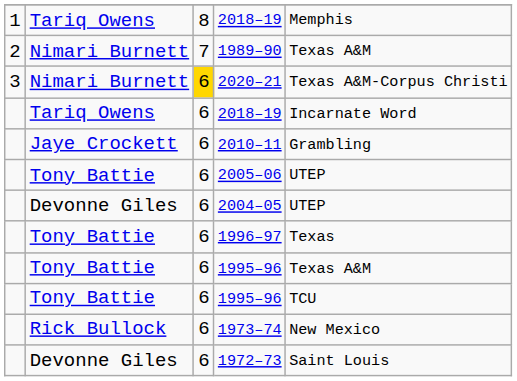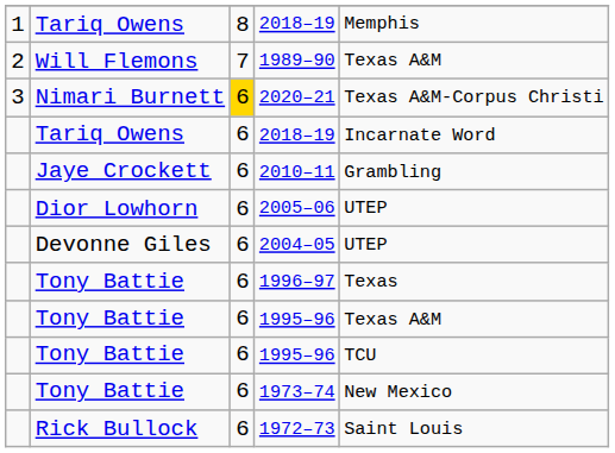 <table class="wikitable">
 <tr>
 </tr>
 <tr>
 <td>1</td>
 <td><a href='#'>Tariq Owens</a></td>
 <td>8</td>
 <td style="font-size:80%;"><a href='#'>2018–19</a></td>
 <td style="font-size:80%;">Memphis</td>
 </tr>
 <tr>
 <td>2</td>
-<td><a href='#'>Nimari Burnett</a></td>
+<td><a href='#'>Will Flemons</a></td>
 <td>7</td>
 <td style="font-size:80%;"><a href='#'>1989–90</a></td>
 <td style="font-size:80%;">Texas A&M</td>
 </tr>
 <tr>
 <td>3</td>
 <td><a href='#'>Nimari Burnett</a></td>
 <td style="background: gold;">6</td>
 <td style="font-size:80%;"><a href='#'>2020–21</a></td>
 <td style="font-size:80%;">Texas A&M-Corpus Christi</td>
 </tr>
 <tr>
 <td></td>
 <td><a href='#'>Tariq Owens</a></td>
 <td>6</td>
 <td style="font-size:80%;"><a href='#'>2018–19</a></td>
 <td style="font-size:80%;">Incarnate Word</td>
 </tr>
 <tr>
 <td></td>
 <td><a href='#'>Jaye Crockett</a></td>
 <td>6</td>
 <td style="font-size:80%;"><a href='#'>2010–11</a></td>
 <td style="font-size:80%;">Grambling</td>
 </tr>
 <tr>
 <td></td>
-<td><a href='#'>Tony Battie</a></td>
+<td><a href='#'>Dior Lowhorn</a></td>
 <td>6</td>
 <td style="font-size:80%;"><a href='#'>2005–06</a></td>
 <td style="font-size:80%;">UTEP</td>
 </tr>
 <tr>
 <td></td>
 <td>Devonne Giles</td>
 <td>6</td>
 <td style="font-size:80%;"><a href='#'>2004–05</a></td>
 <td style="font-size:80%;">UTEP</td>
 </tr>
 <tr>
 <td></td>
 <td><a href='#'>Tony Battie</a></td>
 <td>6</td>
 <td style="font-size:80%;"><a href='#'>1996–97</a></td>
 <td style="font-size:80%;">Texas</td>
 </tr>
 <tr>
 <td></td>
 <td><a href='#'>Tony Battie</a></td>
 <td>6</td>
 <td style="font-size:80%;"><a href='#'>1995–96</a></td>
 <td style="font-size:80%;">Texas A&M</td>
 </tr>
 <tr>
 <td></td>
 <td><a href='#'>Tony Battie</a></td>
 <td>6</td>
 <td style="font-size:80%;"><a href='#'>1995–96</a></td>
 <td style="font-size:80%;">TCU</td>
 </tr>
 <tr>
 <td></td>
-<td><a href='#'>Rick Bullock</a></td>
+<td><a href='#'>Tony Battie</a></td>
 <td>6</td>
 <td style="font-size:80%;"><a href='#'>1973–74</a></td>
 <td style="font-size:80%;">New Mexico</td>
 </tr>
 <tr>
 <td></td>
-<td>Devonne Giles</td>
+<td><a href='#'>Rick Bullock</a></td>
 <td>6</td>
 <td style="font-size:80%;"><a href='#'>1972–73</a></td>
 <td style="font-size:80%;">Saint Louis</td>
 </tr>
 </table>
